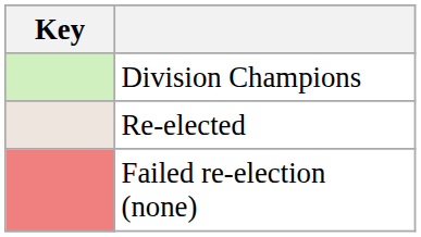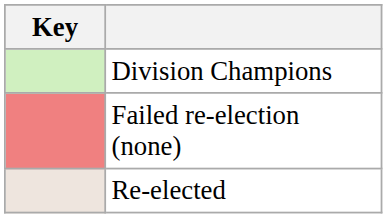 <table class="wikitable" style="font-size:95%; text-align:center">
 <tr>
 <th width=50>Key</th>
 <th width=150></th>
 </tr>
 <tr>
 <td style="background:#D0F0C0;" width="20"></td>
 <td bgcolor="#ffffff" align="left">Division Champions</td>
 </tr>
 <tr>
+<td style="background: #F08080" width="20"></td>
+<td bgcolor="#ffffff" align="left">Failed re-election (none)</td>
+</tr>
+<tr>
 <td style="background: #eee5de" width="20"></td>
 <td bgcolor="#ffffff" align="left">Re-elected</td>
 </tr>
-<tr>
-<td style="background: #F08080" width="20"></td>
-<td bgcolor="#ffffff" align="left">Failed re-election (none)</td>
-</tr>
 </table>
